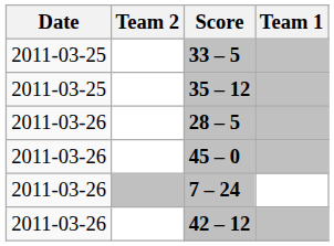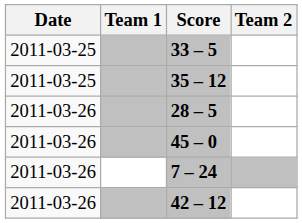 <table class="wikitable" style="margin:0.5em auto; font-size:95%">
 <tr>
 <th>Date</th>
+<th>Team 1</th>
+<th>Score</th>
 <th>Team 2</th>
-<th>Score</th>
-<th>Team 1</th>
 </tr>
 <tr>
 <td>2011-03-25</td>
+<td bgcolor="silver"></td>
+<td bgcolor="silver"><strong>33 – 5</strong></td>
 <td bgcolor="white"></td>
-<td bgcolor="silver"><strong>33 – 5</strong></td>
-<td bgcolor="silver"></td>
 </tr>
 <tr>
 <td>2011-03-25</td>
+<td bgcolor="silver"></td>
+<td bgcolor="silver"><strong>35 – 12</strong></td>
 <td bgcolor="white"></td>
-<td bgcolor="silver"><strong>35 – 12</strong></td>
+</tr>
+<tr>
+<td>2011-03-26</td>
 <td bgcolor="silver"></td>
+<td bgcolor="silver"><strong>28 – 5</strong></td>
+<td bgcolor="white"></td>
+</tr>
+<tr>
+<td>2011-03-26</td>
+<td bgcolor="silver"></td>
+<td bgcolor="silver"><strong>45 – 0</strong></td>
+<td bgcolor="white"></td>
 </tr>
 <tr>
 <td>2011-03-26</td>
 <td bgcolor="white"></td>
-<td bgcolor="silver"><strong>28 – 5</strong></td>
-<td bgcolor="silver"></td>
-</tr>
-<tr>
-<td>2011-03-26</td>
-<td bgcolor="white"></td>
-<td bgcolor="silver"><strong>45 – 0</strong></td>
+<td bgcolor="silver"><strong>7 – 24</strong></td>
 <td bgcolor="silver"></td>
 </tr>
 <tr>
 <td>2011-03-26</td>
 <td bgcolor="silver"></td>
-<td bgcolor="silver"><strong>7 – 24</strong></td>
+<td bgcolor="silver"><strong>42 – 12</strong></td>
 <td bgcolor="white"></td>
 </tr>
-<tr>
-<td>2011-03-26</td>
-<td bgcolor="white"></td>
-<td bgcolor="silver"><strong>42 – 12</strong></td>
-<td bgcolor="silver"></td>
-</tr>
 </table>
